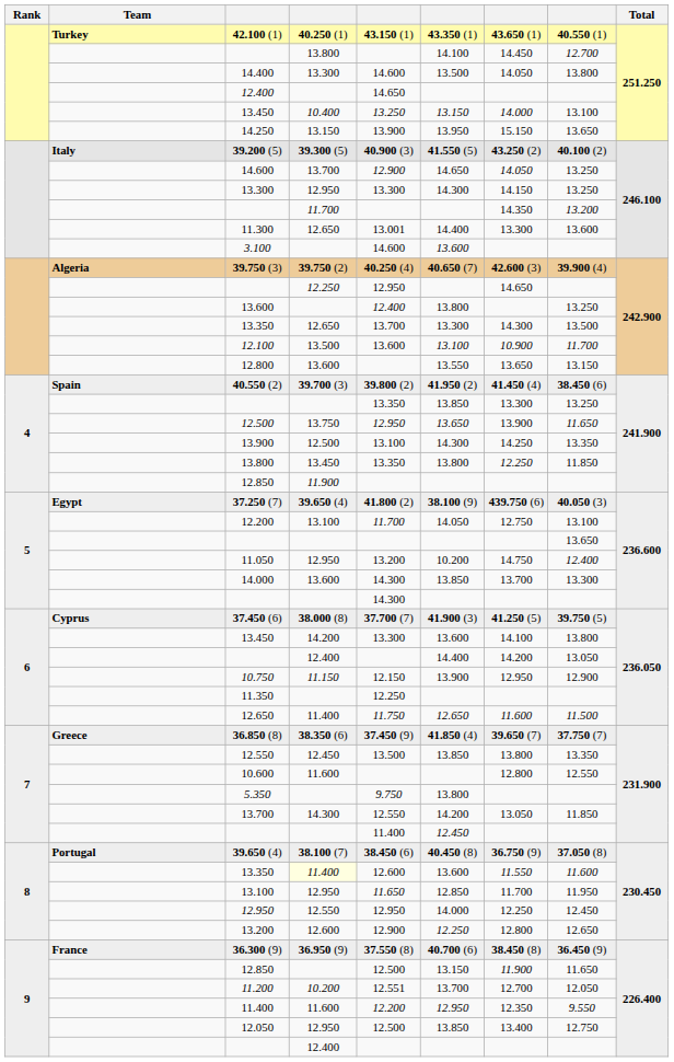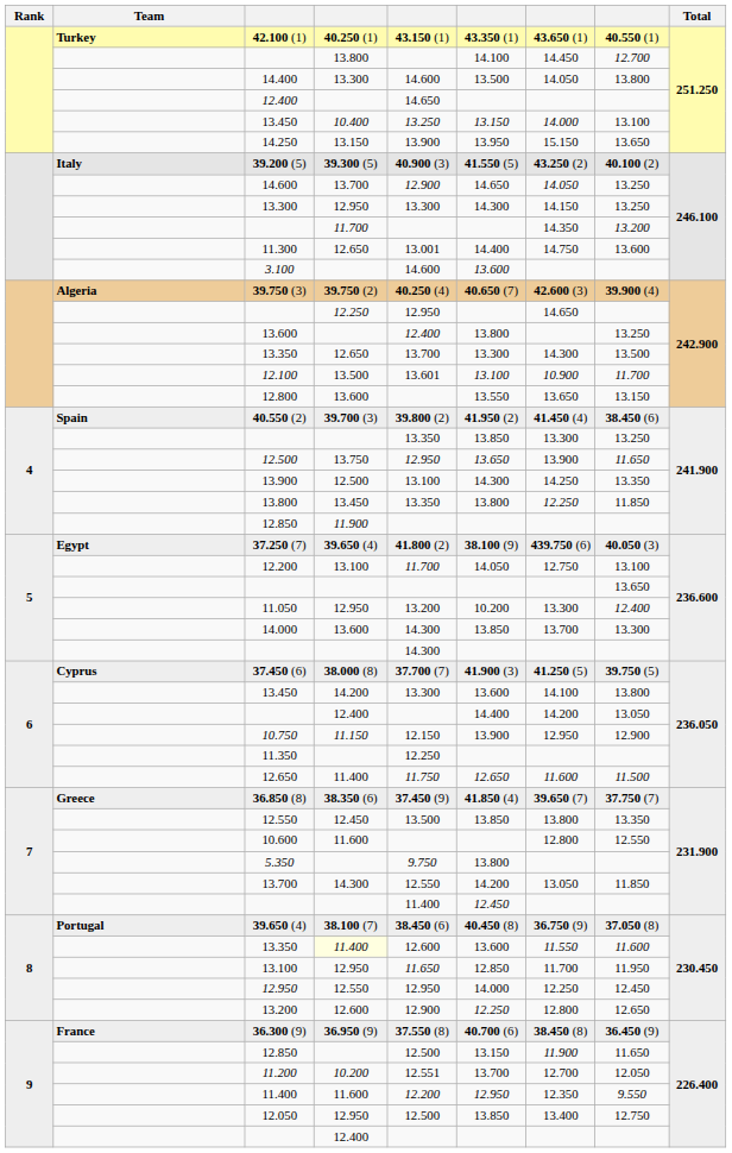 <table class="wikitable" style="text-align:center; font-size:95%">
 <tr>
 <th scope="col" style="width:50px;">Rank</th>
 <th scope="col" style="width:220px;">Team</th>
 <th scope="col" style="width:75px;"></th>
 <th scope="col" style="width:80px;"></th>
 <th scope="col" style="width:75px;"></th>
 <th scope="col" style="width:75px;"></th>
 <th scope="col" style="width:75px;"></th>
 <th scope="col" style="width:80px;"></th>
 <th scope="col" style="width:60px;">Total</th>
 </tr>
 <tr style="background:#fffcaf;">
 <td rowspan=6></td>
 <td style="text-align:left;"> <strong>Turkey</strong></td>
 <td align="center"><strong>42.100</strong> (1)</td>
 <td align="center"><strong>40.250</strong> (1)</td>
 <td align="center"><strong>43.150</strong> (1)</td>
 <td align="center"><strong>43.350</strong> (1)</td>
 <td align="center"><strong>43.650</strong> (1)</td>
 <td align="center"><strong>40.550</strong> (1)</td>
 <td rowspan=6 align="center"><strong>251.250</strong></td>
 </tr>
 <tr>
 <td align=left></td>
 <td></td>
 <td>13.800</td>
 <td></td>
 <td>14.100</td>
 <td>14.450</td>
 <td><em>12.700</em></td>
 </tr>
 <tr>
 <td align=left></td>
 <td>14.400</td>
 <td>13.300</td>
 <td>14.600</td>
 <td>13.500</td>
 <td>14.050</td>
 <td>13.800</td>
 </tr>
 <tr>
 <td align=left></td>
 <td><em>12.400</em></td>
 <td></td>
 <td>14.650</td>
 <td></td>
 <td></td>
 <td></td>
 </tr>
 <tr>
 <td align=left></td>
 <td>13.450</td>
 <td><em>10.400</em></td>
 <td><em>13.250</em></td>
 <td><em>13.150</em></td>
 <td><em>14.000</em></td>
 <td>13.100</td>
 </tr>
 <tr>
 <td align=left></td>
 <td>14.250</td>
 <td>13.150</td>
 <td>13.900</td>
 <td>13.950</td>
 <td>15.150</td>
 <td>13.650</td>
 </tr>
 <tr style="background:#e5e5e5;">
 <td rowspan=6></td>
 <td style="text-align:left;"> <strong>Italy</strong></td>
 <td align="center"><strong>39.200</strong> (5)</td>
 <td align="center"><strong>39.300</strong> (5)</td>
 <td align="center"><strong>40.900</strong> (3)</td>
 <td align="center"><strong>41.550</strong> (5)</td>
 <td align="center"><strong>43.250</strong> (2)</td>
 <td align="center"><strong>40.100</strong> (2)</td>
 <td rowspan=6 align="center"><strong>246.100</strong></td>
 </tr>
 <tr>
 <td align=left></td>
 <td>14.600</td>
 <td>13.700</td>
 <td><em>12.900</em></td>
 <td>14.650</td>
 <td><em>14.050</em></td>
 <td>13.250</td>
 </tr>
 <tr>
 <td align=left></td>
 <td>13.300</td>
 <td>12.950</td>
 <td>13.300</td>
 <td>14.300</td>
 <td>14.150</td>
 <td>13.250</td>
 </tr>
 <tr>
 <td align=left></td>
 <td></td>
 <td><em>11.700</em></td>
 <td></td>
 <td></td>
 <td>14.350</td>
 <td><em>13.200</em></td>
 </tr>
 <tr>
 <td align=left></td>
 <td>11.300</td>
 <td>12.650</td>
 <td>13.001</td>
 <td>14.400</td>
-<td>13.300</td>
+<td>14.750</td>
 <td>13.600</td>
 </tr>
 <tr>
 <td align=left></td>
 <td><em>3.100</em></td>
 <td></td>
 <td>14.600</td>
 <td><em>13.600</em></td>
 <td></td>
 <td></td>
 </tr>
 <tr style="background:#ec9;">
 <td rowspan=6></td>
 <td style="text-align:left;"> <strong>Algeria</strong></td>
 <td align="center"><strong>39.750</strong> (3)</td>
 <td align="center"><strong>39.750</strong> (2)</td>
 <td align="center"><strong>40.250</strong> (4)</td>
 <td align="center"><strong>40.650</strong> (7)</td>
 <td align="center"><strong>42.600</strong> (3)</td>
 <td align="center"><strong>39.900</strong> (4)</td>
 <td rowspan=6 align="center"><strong>242.900</strong></td>
 </tr>
 <tr>
 <td align=left></td>
 <td></td>
 <td><em>12.250</em></td>
 <td>12.950</td>
 <td></td>
 <td>14.650</td>
 <td></td>
 </tr>
 <tr>
 <td align=left></td>
 <td>13.600</td>
 <td></td>
 <td><em>12.400</em></td>
 <td>13.800</td>
 <td></td>
 <td>13.250</td>
 </tr>
 <tr>
 <td align=left></td>
 <td>13.350</td>
 <td>12.650</td>
 <td>13.700</td>
 <td>13.300</td>
 <td>14.300</td>
 <td>13.500</td>
 </tr>
 <tr>
 <td align=left></td>
 <td><em>12.100</em></td>
 <td>13.500</td>
-<td>13.600</td>
+<td>13.601</td>
 <td><em>13.100</em></td>
 <td><em>10.900</em></td>
 <td><em>11.700</em></td>
 </tr>
 <tr>
 <td align=left></td>
 <td>12.800</td>
 <td>13.600</td>
 <td></td>
 <td>13.550</td>
 <td>13.650</td>
 <td>13.150</td>
 </tr>
 <tr style="background:#eee;">
 <td rowspan=6><strong>4</strong></td>
 <td style="text-align:left;"> <strong>Spain</strong></td>
 <td align="center"><strong>40.550</strong> (2)</td>
 <td align="center"><strong>39.700</strong> (3)</td>
 <td align="center"><strong>39.800</strong> (2)</td>
 <td align="center"><strong>41.950</strong> (2)</td>
 <td align="center"><strong>41.450</strong> (4)</td>
 <td align="center"><strong>38.450</strong> (6)</td>
 <td rowspan=6 align="center"><strong>241.900</strong></td>
 </tr>
 <tr>
 <td align=left></td>
 <td></td>
 <td></td>
 <td>13.350</td>
 <td>13.850</td>
 <td>13.300</td>
 <td>13.250</td>
 </tr>
 <tr>
 <td align=left></td>
 <td><em>12.500</em></td>
 <td>13.750</td>
 <td><em>12.950</em></td>
 <td><em>13.650</em></td>
 <td>13.900</td>
 <td><em>11.650</em></td>
 </tr>
 <tr>
 <td align=left></td>
 <td>13.900</td>
 <td>12.500</td>
 <td>13.100</td>
 <td>14.300</td>
 <td>14.250</td>
 <td>13.350</td>
 </tr>
 <tr>
 <td align=left></td>
 <td>13.800</td>
 <td>13.450</td>
 <td>13.350</td>
 <td>13.800</td>
 <td><em>12.250</em></td>
 <td>11.850</td>
 </tr>
 <tr>
 <td align=left></td>
 <td>12.850</td>
 <td><em>11.900</em></td>
 <td></td>
 <td></td>
 <td></td>
 <td></td>
 </tr>
 <tr style="background:#eee;">
 <td rowspan=6><strong>5</strong></td>
 <td style="text-align:left;"> <strong>Egypt</strong></td>
 <td align="center"><strong>37.250</strong> (7)</td>
 <td align="center"><strong>39.650</strong> (4)</td>
 <td align="center"><strong>41.800</strong> (2)</td>
 <td align="center"><strong>38.100</strong> (9)</td>
 <td align="center"><strong>439.750</strong> (6)</td>
 <td align="center"><strong>40.050</strong> (3)</td>
 <td rowspan=6 align="center"><strong>236.600</strong></td>
 </tr>
 <tr>
 <td align=left></td>
 <td>12.200</td>
 <td>13.100</td>
 <td><em>11.700</em></td>
 <td>14.050</td>
 <td>12.750</td>
 <td>13.100</td>
 </tr>
 <tr>
 <td align=left></td>
 <td></td>
 <td></td>
 <td></td>
 <td></td>
 <td></td>
 <td>13.650</td>
 </tr>
 <tr>
 <td align=left></td>
 <td>11.050</td>
 <td>12.950</td>
 <td>13.200</td>
 <td>10.200</td>
-<td>14.750</td>
+<td>13.300</td>
 <td><em>12.400</em></td>
 </tr>
 <tr>
 <td align=left></td>
 <td>14.000</td>
 <td>13.600</td>
 <td>14.300</td>
 <td>13.850</td>
 <td>13.700</td>
 <td>13.300</td>
 </tr>
 <tr>
 <td align=left></td>
 <td></td>
 <td></td>
 <td>14.300</td>
 <td></td>
 <td></td>
 <td></td>
 </tr>
 <tr style="background:#eee;">
 <td rowspan=6><strong>6</strong></td>
 <td style="text-align:left;"> <strong>Cyprus</strong></td>
 <td align="center"><strong>37.450</strong> (6)</td>
 <td align="center"><strong>38.000</strong> (8)</td>
 <td align="center"><strong>37.700</strong> (7)</td>
 <td align="center"><strong>41.900</strong> (3)</td>
 <td align="center"><strong>41.250</strong> (5)</td>
 <td align="center"><strong>39.750</strong> (5)</td>
 <td rowspan=6 align="center"><strong>236.050</strong></td>
 </tr>
 <tr>
 <td align=left></td>
 <td>13.450</td>
 <td>14.200</td>
 <td>13.300</td>
 <td>13.600</td>
 <td>14.100</td>
 <td>13.800</td>
 </tr>
 <tr>
 <td align=left></td>
 <td></td>
 <td>12.400</td>
 <td></td>
 <td>14.400</td>
 <td>14.200</td>
 <td>13.050</td>
 </tr>
 <tr>
 <td align=left></td>
 <td><em>10.750</em></td>
 <td><em>11.150</em></td>
 <td>12.150</td>
 <td>13.900</td>
 <td>12.950</td>
 <td>12.900</td>
 </tr>
 <tr>
 <td align=left></td>
 <td>11.350</td>
 <td></td>
 <td>12.250</td>
 <td></td>
 <td></td>
 <td></td>
 </tr>
 <tr>
 <td align=left></td>
 <td>12.650</td>
 <td>11.400</td>
 <td><em>11.750</em></td>
 <td><em>12.650</em></td>
 <td><em>11.600</em></td>
 <td><em>11.500</em></td>
 </tr>
 <tr style="background:#eee;">
 <td rowspan=6><strong>7</strong></td>
 <td style="text-align:left;"> <strong>Greece</strong></td>
 <td align="center"><strong>36.850</strong> (8)</td>
 <td align="center"><strong>38.350</strong> (6)</td>
 <td align="center"><strong>37.450</strong> (9)</td>
 <td align="center"><strong>41.850</strong> (4)</td>
 <td align="center"><strong>39.650</strong> (7)</td>
 <td align="center"><strong>37.750</strong> (7)</td>
 <td rowspan=6 align="center"><strong>231.900</strong></td>
 </tr>
 <tr>
 <td align=left></td>
 <td>12.550</td>
 <td>12.450</td>
 <td>13.500</td>
 <td>13.850</td>
 <td>13.800</td>
 <td>13.350</td>
 </tr>
 <tr>
 <td align=left></td>
 <td>10.600</td>
 <td>11.600</td>
 <td></td>
 <td></td>
 <td>12.800</td>
 <td>12.550</td>
 </tr>
 <tr>
 <td align=left></td>
 <td><em>5.350</em></td>
 <td></td>
 <td><em>9.750</em></td>
 <td>13.800</td>
 <td></td>
 <td></td>
 </tr>
 <tr>
 <td align=left></td>
 <td>13.700</td>
 <td>14.300</td>
 <td>12.550</td>
 <td>14.200</td>
 <td>13.050</td>
 <td>11.850</td>
 </tr>
 <tr>
 <td align=left></td>
 <td></td>
 <td></td>
 <td>11.400</td>
 <td><em>12.450</em></td>
 <td></td>
 <td></td>
 </tr>
 <tr style="background:#eee;">
 <td rowspan=5><strong>8</strong></td>
 <td style="text-align:left;"> <strong>Portugal</strong></td>
 <td align="center"><strong>39.650</strong> (4)</td>
 <td align="center"><strong>38.100</strong> (7)</td>
 <td align="center"><strong>38.450</strong> (6)</td>
 <td align="center"><strong>40.450</strong> (8)</td>
 <td align="center"><strong>36.750</strong> (9)</td>
 <td align="center"><strong>37.050</strong> (8)</td>
 <td rowspan=5 align="center"><strong>230.450</strong></td>
 </tr>
 <tr>
 <td align=left></td>
 <td>13.350</td>
 <td style="background: lightyellow;"><em>11.400</em></td>
 <td>12.600</td>
 <td>13.600</td>
 <td><em>11.550</em></td>
 <td><em>11.600</em></td>
 </tr>
 <tr>
 <td align=left></td>
 <td>13.100</td>
 <td>12.950</td>
 <td><em>11.650</em></td>
 <td>12.850</td>
 <td>11.700</td>
 <td>11.950</td>
 </tr>
 <tr>
 <td align=left></td>
 <td><em>12.950</em></td>
 <td>12.550</td>
 <td>12.950</td>
 <td>14.000</td>
 <td>12.250</td>
 <td>12.450</td>
 </tr>
 <tr>
 <td align=left></td>
 <td>13.200</td>
 <td>12.600</td>
 <td>12.900</td>
 <td><em>12.250</em></td>
 <td>12.800</td>
 <td>12.650</td>
 </tr>
 <tr style="background:#eee;">
 <td rowspan=6><strong>9</strong></td>
 <td style="text-align:left;"> <strong>France</strong></td>
 <td align="center"><strong>36.300</strong> (9)</td>
 <td align="center"><strong>36.950</strong> (9)</td>
 <td align="center"><strong>37.550</strong> (8)</td>
 <td align="center"><strong>40.700</strong> (6)</td>
 <td align="center"><strong>38.450</strong> (8)</td>
 <td align="center"><strong>36.450</strong> (9)</td>
 <td rowspan=6 align="center"><strong>226.400</strong></td>
 </tr>
 <tr>
 <td align=left></td>
 <td>12.850</td>
 <td></td>
 <td>12.500</td>
 <td>13.150</td>
 <td><em>11.900</em></td>
 <td>11.650</td>
 </tr>
 <tr>
 <td align=left></td>
 <td><em>11.200</em></td>
 <td><em>10.200</em></td>
 <td>12.551</td>
 <td>13.700</td>
 <td>12.700</td>
 <td>12.050</td>
 </tr>
 <tr>
 <td align=left></td>
 <td>11.400</td>
 <td>11.600</td>
 <td><em>12.200</em></td>
 <td><em>12.950</em></td>
 <td>12.350</td>
 <td><em>9.550</em></td>
 </tr>
 <tr>
 <td align=left></td>
 <td>12.050</td>
 <td>12.950</td>
 <td>12.500</td>
 <td>13.850</td>
 <td>13.400</td>
 <td>12.750</td>
 </tr>
 <tr>
 <td align=left></td>
 <td></td>
 <td>12.400</td>
 <td></td>
 <td></td>
 <td></td>
 <td></td>
 </tr>
 </table>
